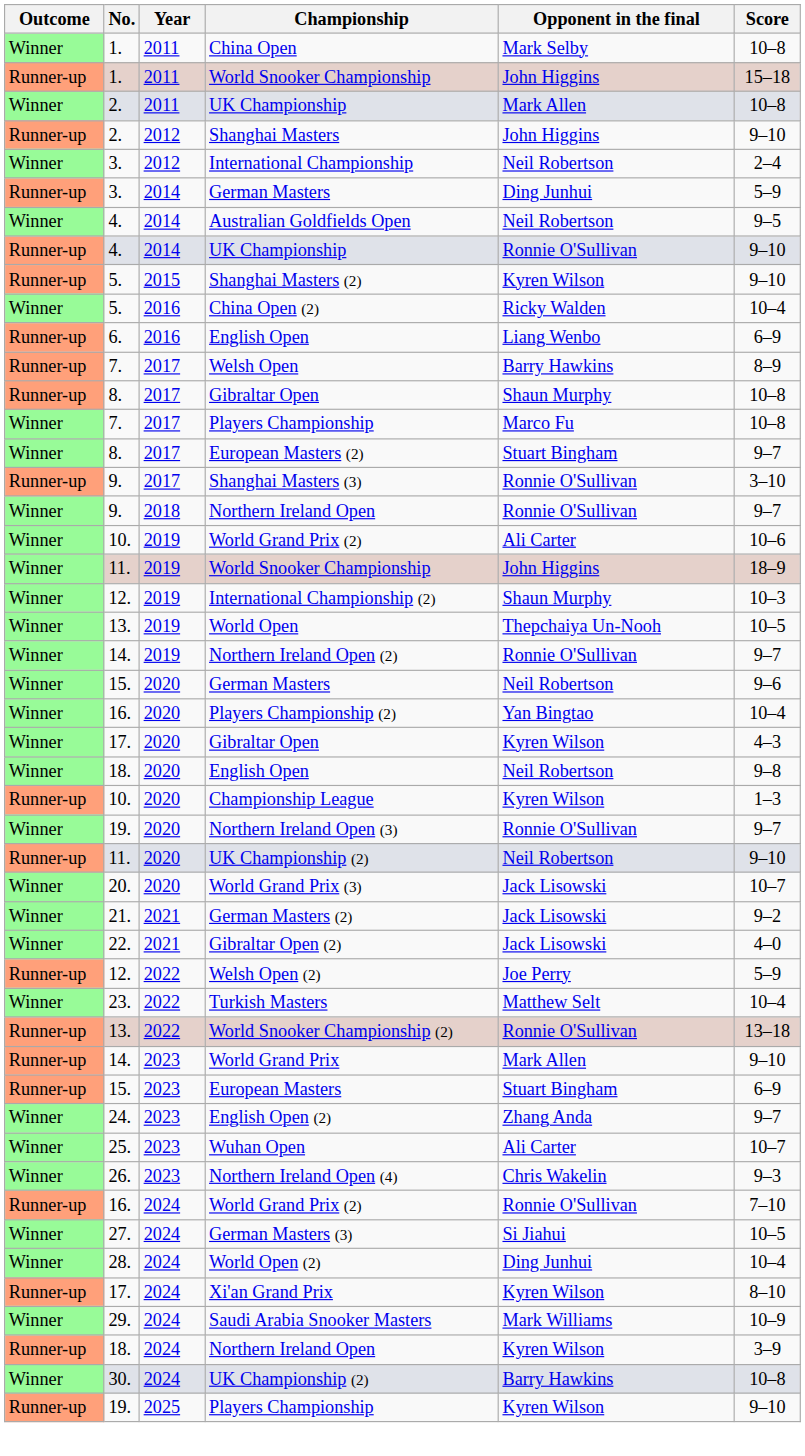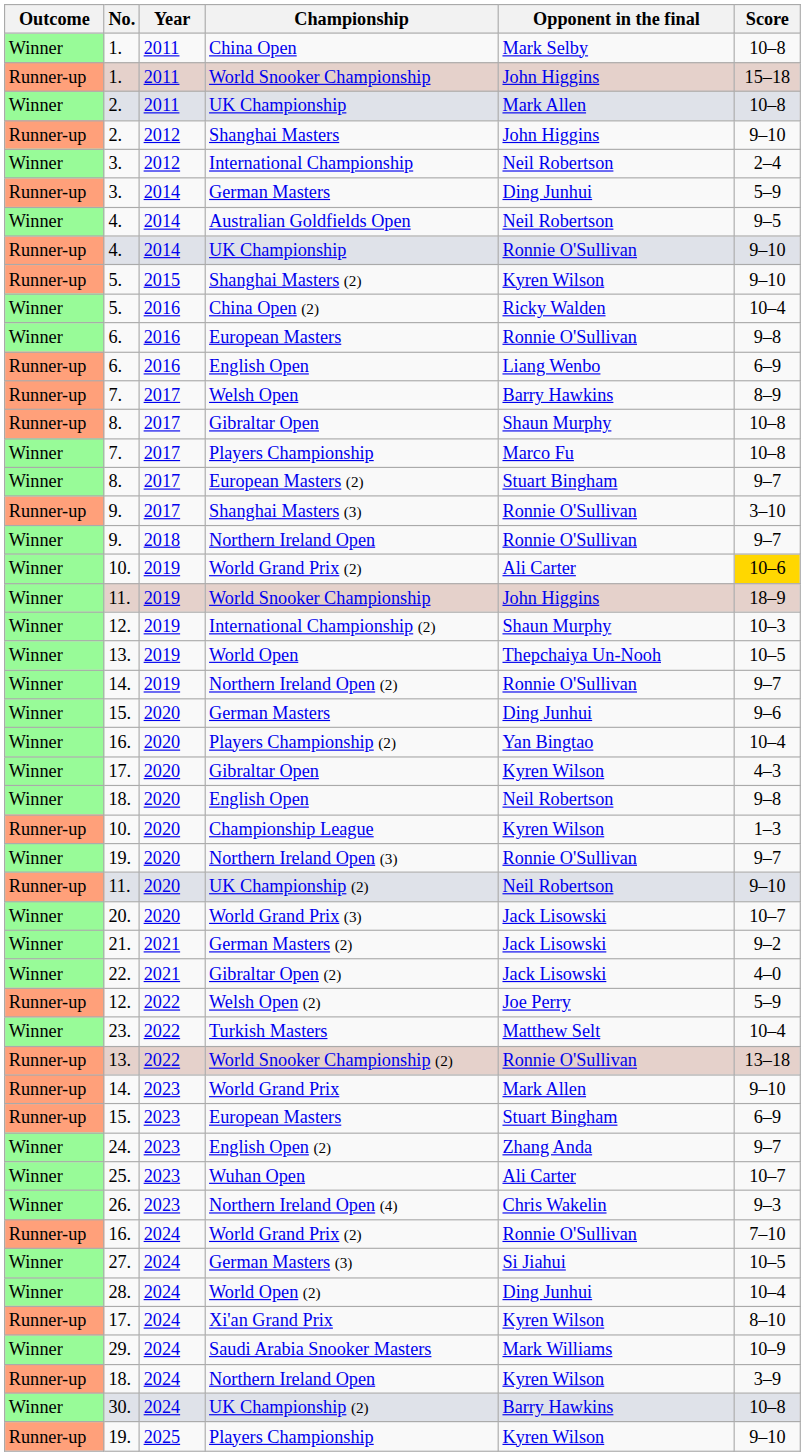 <table class="wikitable sortable">
 <tr>
 <th scope="col" style="width:80px;">Outcome</th>
 <th scope="col" style="width:20px;">No.</th>
 <th scope="col" style="width:50px;">Year</th>
 <th scope="col" style="width:250px;">Championship</th>
 <th scope="col" style="width:200px;">Opponent in the final</th>
 <th scope="col" style="width:50px;">Score</th>
 </tr>
 <tr>
 <td style="background:#98fb98;">Winner</td>
 <td>1.</td>
 <td><a href='#'>2011</a></td>
 <td><a href='#'>China Open</a></td>
 <td> <a href='#'>Mark Selby</a></td>
 <td style="text-align:center;">10–8</td>
 </tr>
 <tr style="background:#e5d1cb;">
 <td style="background:#ffa07a;">Runner-up</td>
 <td>1.</td>
 <td><a href='#'>2011</a></td>
 <td><a href='#'>World Snooker Championship</a></td>
 <td> <a href='#'>John Higgins</a></td>
 <td style="text-align:center;">15–18</td>
 </tr>
 <tr style="background:#dfe2e9;">
 <td style="background:#98fb98;">Winner</td>
 <td>2.</td>
 <td><a href='#'>2011</a></td>
 <td><a href='#'>UK Championship</a></td>
 <td> <a href='#'>Mark Allen</a></td>
 <td style="text-align:center;">10–8</td>
 </tr>
 <tr>
 <td style="background:#ffa07a;">Runner-up</td>
 <td>2.</td>
 <td><a href='#'>2012</a></td>
 <td><a href='#'>Shanghai Masters</a></td>
 <td> <a href='#'>John Higgins</a></td>
 <td style="text-align:center;">9–10</td>
 </tr>
 <tr>
 <td style="background:#98fb98;">Winner</td>
 <td>3.</td>
 <td><a href='#'>2012</a></td>
 <td><a href='#'>International Championship</a></td>
 <td> <a href='#'>Neil Robertson</a></td>
 <td style="text-align:center;">2–4</td>
 </tr>
 <tr>
 <td style="background:#ffa07a;">Runner-up</td>
 <td>3.</td>
 <td><a href='#'>2014</a></td>
 <td><a href='#'>German Masters</a></td>
 <td> <a href='#'>Ding Junhui</a></td>
 <td style="text-align:center;">5–9</td>
 </tr>
 <tr>
 <td style="background:#98fb98;">Winner</td>
 <td>4.</td>
 <td><a href='#'>2014</a></td>
 <td><a href='#'>Australian Goldfields Open</a></td>
 <td> <a href='#'>Neil Robertson</a></td>
 <td style="text-align:center;">9–5</td>
 </tr>
 <tr style="background:#dfe2e9;">
 <td style="background:#ffa07a;">Runner-up</td>
 <td>4.</td>
 <td><a href='#'>2014</a></td>
 <td><a href='#'>UK Championship</a></td>
 <td> <a href='#'>Ronnie O'Sullivan</a></td>
 <td style="text-align:center;">9–10</td>
 </tr>
 <tr>
 <td style="background:#ffa07a;">Runner-up</td>
 <td>5.</td>
 <td><a href='#'>2015</a></td>
 <td><a href='#'>Shanghai Masters</a> <small>(2)</small></td>
 <td> <a href='#'>Kyren Wilson</a></td>
 <td style="text-align:center;">9–10</td>
 </tr>
 <tr>
 <td style="background:#98fb98;">Winner</td>
 <td>5.</td>
 <td><a href='#'>2016</a></td>
 <td><a href='#'>China Open</a> <small>(2)</small></td>
 <td> <a href='#'>Ricky Walden</a></td>
 <td style="text-align:center;">10–4</td>
 </tr>
 <tr>
+<td style="background:#98fb98;">Winner</td>
+<td>6.</td>
+<td><a href='#'>2016</a></td>
+<td><a href='#'>European Masters</a></td>
+<td> <a href='#'>Ronnie O'Sullivan</a></td>
+<td style="text-align:center;">9–8</td>
+</tr>
+<tr>
 <td style="background:#ffa07a;">Runner-up</td>
 <td>6.</td>
 <td><a href='#'>2016</a></td>
 <td><a href='#'>English Open</a></td>
 <td> <a href='#'>Liang Wenbo</a></td>
 <td style="text-align:center;">6–9</td>
 </tr>
 <tr>
 <td style="background:#ffa07a;">Runner-up</td>
 <td>7.</td>
 <td><a href='#'>2017</a></td>
 <td><a href='#'>Welsh Open</a></td>
 <td> <a href='#'>Barry Hawkins</a></td>
 <td style="text-align:center;">8–9</td>
 </tr>
 <tr>
 <td style="background:#ffa07a;">Runner-up</td>
 <td>8.</td>
 <td><a href='#'>2017</a></td>
 <td><a href='#'>Gibraltar Open</a></td>
 <td> <a href='#'>Shaun Murphy</a></td>
 <td style="text-align:center;">10–8</td>
 </tr>
 <tr>
 <td style="background:#98fb98;">Winner</td>
 <td>7.</td>
 <td><a href='#'>2017</a></td>
 <td><a href='#'>Players Championship</a></td>
 <td> <a href='#'>Marco Fu</a></td>
 <td style="text-align:center;">10–8</td>
 </tr>
 <tr>
 <td style="background:#98fb98;">Winner</td>
 <td>8.</td>
 <td><a href='#'>2017</a></td>
 <td><a href='#'>European Masters</a> <small>(2)</small></td>
 <td> <a href='#'>Stuart Bingham</a></td>
 <td style="text-align:center;">9–7</td>
 </tr>
 <tr>
 <td style="background:#ffa07a;">Runner-up</td>
 <td>9.</td>
 <td><a href='#'>2017</a></td>
 <td><a href='#'>Shanghai Masters</a> <small>(3)</small></td>
 <td> <a href='#'>Ronnie O'Sullivan</a></td>
 <td style="text-align:center;">3–10</td>
 </tr>
 <tr>
 <td style="background:#98fb98;">Winner</td>
 <td>9.</td>
 <td><a href='#'>2018</a></td>
 <td><a href='#'>Northern Ireland Open</a></td>
 <td> <a href='#'>Ronnie O'Sullivan</a></td>
 <td style="text-align:center;">9–7</td>
 </tr>
 <tr>
 <td style="background:#98fb98;">Winner</td>
 <td>10.</td>
 <td><a href='#'>2019</a></td>
 <td><a href='#'>World Grand Prix</a> <small>(2)</small></td>
 <td> <a href='#'>Ali Carter</a></td>
-<td style="text-align:center;">10–6</td>
+<td style="background: gold; text-align:center;">10–6</td>
 </tr>
 <tr style="background:#e5d1cb;">
 <td style="background:#98fb98;">Winner</td>
 <td>11.</td>
 <td><a href='#'>2019</a></td>
 <td><a href='#'>World Snooker Championship</a></td>
 <td> <a href='#'>John Higgins</a></td>
 <td style="text-align:center;">18–9</td>
 </tr>
 <tr>
 <td style="background:#98fb98;">Winner</td>
 <td>12.</td>
 <td><a href='#'>2019</a></td>
 <td><a href='#'>International Championship</a> <small>(2)</small></td>
 <td> <a href='#'>Shaun Murphy</a></td>
 <td style="text-align:center;">10–3</td>
 </tr>
 <tr>
 <td style="background:#98fb98;">Winner</td>
 <td>13.</td>
 <td><a href='#'>2019</a></td>
 <td><a href='#'>World Open</a></td>
 <td> <a href='#'>Thepchaiya Un-Nooh</a></td>
 <td style="text-align:center;">10–5</td>
 </tr>
 <tr>
 <td style="background:#98fb98;">Winner</td>
 <td>14.</td>
 <td><a href='#'>2019</a></td>
 <td><a href='#'>Northern Ireland Open</a> <small>(2)</small></td>
 <td> <a href='#'>Ronnie O'Sullivan</a></td>
 <td style="text-align:center;">9–7</td>
 </tr>
 <tr>
 <td style="background:#98fb98;">Winner</td>
 <td>15.</td>
 <td><a href='#'>2020</a></td>
 <td><a href='#'>German Masters</a></td>
-<td> <a href='#'>Neil Robertson</a></td>
+<td> <a href='#'>Ding Junhui</a></td>
 <td style="text-align:center;">9–6</td>
 </tr>
 <tr>
 <td style="background:#98fb98;">Winner</td>
 <td>16.</td>
 <td><a href='#'>2020</a></td>
 <td><a href='#'>Players Championship</a> <small>(2)</small></td>
 <td> <a href='#'>Yan Bingtao</a></td>
 <td style="text-align:center;">10–4</td>
 </tr>
 <tr>
 <td style="background:#98fb98;">Winner</td>
 <td>17.</td>
 <td><a href='#'>2020</a></td>
 <td><a href='#'>Gibraltar Open</a></td>
 <td> <a href='#'>Kyren Wilson</a></td>
 <td style="text-align:center;">4–3</td>
 </tr>
 <tr>
 <td style="background:#98fb98;">Winner</td>
 <td>18.</td>
 <td><a href='#'>2020</a></td>
 <td><a href='#'>English Open</a></td>
 <td> <a href='#'>Neil Robertson</a></td>
 <td style="text-align:center;">9–8</td>
 </tr>
 <tr>
 <td style="background:#ffa07a;">Runner-up</td>
 <td>10.</td>
 <td><a href='#'>2020</a></td>
 <td><a href='#'>Championship League</a></td>
 <td> <a href='#'>Kyren Wilson</a></td>
 <td style="text-align:center;">1–3</td>
 </tr>
 <tr>
 <td style="background:#98fb98;">Winner</td>
 <td>19.</td>
 <td><a href='#'>2020</a></td>
 <td><a href='#'>Northern Ireland Open</a> <small>(3)</small></td>
 <td> <a href='#'>Ronnie O'Sullivan</a></td>
 <td style="text-align:center;">9–7</td>
 </tr>
 <tr style="background:#dfe2e9;">
 <td style="background:#ffa07a;">Runner-up</td>
 <td>11.</td>
 <td><a href='#'>2020</a></td>
 <td><a href='#'>UK Championship</a> <small>(2)</small></td>
 <td> <a href='#'>Neil Robertson</a></td>
 <td style="text-align:center;">9–10</td>
 </tr>
 <tr>
 <td style="background:#98fb98;">Winner</td>
 <td>20.</td>
 <td><a href='#'>2020</a></td>
 <td><a href='#'>World Grand Prix</a> <small>(3)</small></td>
 <td> <a href='#'>Jack Lisowski</a></td>
 <td style="text-align:center;">10–7</td>
 </tr>
 <tr>
 <td style="background:#98fb98;">Winner</td>
 <td>21.</td>
 <td><a href='#'>2021</a></td>
 <td><a href='#'>German Masters</a> <small>(2)</small></td>
 <td> <a href='#'>Jack Lisowski</a></td>
 <td style="text-align:center;">9–2</td>
 </tr>
 <tr>
 <td style="background:#98fb98;">Winner</td>
 <td>22.</td>
 <td><a href='#'>2021</a></td>
 <td><a href='#'>Gibraltar Open</a> <small>(2)</small></td>
 <td> <a href='#'>Jack Lisowski</a></td>
 <td style="text-align:center;">4–0</td>
 </tr>
 <tr>
 <td style="background:#ffa07a;">Runner-up</td>
 <td>12.</td>
 <td><a href='#'>2022</a></td>
 <td><a href='#'>Welsh Open</a> <small>(2)</small></td>
 <td> <a href='#'>Joe Perry</a></td>
 <td style="text-align:center;">5–9</td>
 </tr>
 <tr>
 <td style="background:#98fb98;">Winner</td>
 <td>23.</td>
 <td><a href='#'>2022</a></td>
 <td><a href='#'>Turkish Masters</a></td>
 <td> <a href='#'>Matthew Selt</a></td>
 <td style="text-align:center;">10–4</td>
 </tr>
 <tr style="background:#e5d1cb;">
 <td style="background:#ffa07a;">Runner-up</td>
 <td>13.</td>
 <td><a href='#'>2022</a></td>
 <td><a href='#'>World Snooker Championship</a> <small>(2)</small></td>
 <td> <a href='#'>Ronnie O'Sullivan</a></td>
 <td style="text-align:center;">13–18</td>
 </tr>
 <tr>
 <td style="background:#ffa07a;">Runner-up</td>
 <td>14.</td>
 <td><a href='#'>2023</a></td>
 <td><a href='#'>World Grand Prix</a></td>
 <td> <a href='#'>Mark Allen</a></td>
 <td style="text-align:center;">9–10</td>
 </tr>
 <tr>
 <td style="background:#ffa07a;">Runner-up</td>
 <td>15.</td>
 <td><a href='#'>2023</a></td>
 <td><a href='#'>European Masters</a></td>
 <td> <a href='#'>Stuart Bingham</a></td>
 <td style="text-align:center;">6–9</td>
 </tr>
 <tr>
 <td style="background:#98fb98;">Winner</td>
 <td>24.</td>
 <td><a href='#'>2023</a></td>
 <td><a href='#'>English Open</a> <small>(2)</small></td>
 <td> <a href='#'>Zhang Anda</a></td>
 <td style="text-align:center;">9–7</td>
 </tr>
 <tr>
 <td style="background:#98fb98;">Winner</td>
 <td>25.</td>
 <td><a href='#'>2023</a></td>
 <td><a href='#'>Wuhan Open</a></td>
 <td> <a href='#'>Ali Carter</a></td>
 <td style="text-align:center;">10–7</td>
 </tr>
 <tr>
 <td style="background:#98fb98;">Winner</td>
 <td>26.</td>
 <td><a href='#'>2023</a></td>
 <td><a href='#'>Northern Ireland Open</a> <small>(4)</small></td>
 <td> <a href='#'>Chris Wakelin</a></td>
 <td style="text-align:center;">9–3</td>
 </tr>
 <tr>
 <td style="background:#ffa07a;">Runner-up</td>
 <td>16.</td>
 <td><a href='#'>2024</a></td>
 <td><a href='#'>World Grand Prix</a> <small>(2)</small></td>
 <td> <a href='#'>Ronnie O'Sullivan</a></td>
 <td style="text-align:center;">7–10</td>
 </tr>
 <tr>
 <td style="background:#98fb98;">Winner</td>
 <td>27.</td>
 <td><a href='#'>2024</a></td>
 <td><a href='#'>German Masters</a> <small>(3)</small></td>
 <td> <a href='#'>Si Jiahui</a></td>
 <td style="text-align:center;">10–5</td>
 </tr>
 <tr>
 <td style="background:#98fb98;">Winner</td>
 <td>28.</td>
 <td><a href='#'>2024</a></td>
 <td><a href='#'>World Open</a> <small>(2)</small></td>
 <td> <a href='#'>Ding Junhui</a></td>
 <td style="text-align:center;">10–4</td>
 </tr>
 <tr>
 <td style="background:#ffa07a;">Runner-up</td>
 <td>17.</td>
 <td><a href='#'>2024</a></td>
 <td><a href='#'>Xi'an Grand Prix</a></td>
 <td> <a href='#'>Kyren Wilson</a></td>
 <td style="text-align:center;">8–10</td>
 </tr>
 <tr>
 <td style="background:#98fb98;">Winner</td>
 <td>29.</td>
 <td><a href='#'>2024</a></td>
 <td><a href='#'>Saudi Arabia Snooker Masters</a></td>
 <td> <a href='#'>Mark Williams</a></td>
 <td style="text-align:center;">10–9</td>
 </tr>
 <tr>
 <td style="background:#ffa07a;">Runner-up</td>
 <td>18.</td>
 <td><a href='#'>2024</a></td>
 <td><a href='#'>Northern Ireland Open</a></td>
 <td> <a href='#'>Kyren Wilson</a></td>
 <td style="text-align:center;">3–9</td>
 </tr>
 <tr style="background:#dfe2e9;">
 <td style="background:#98fb98;">Winner</td>
 <td>30.</td>
 <td><a href='#'>2024</a></td>
 <td><a href='#'>UK Championship</a> <small>(2)</small></td>
 <td> <a href='#'>Barry Hawkins</a></td>
 <td style="text-align:center;">10–8</td>
 </tr>
 <tr>
 <td style="background:#ffa07a;">Runner-up</td>
 <td>19.</td>
 <td><a href='#'>2025</a></td>
 <td><a href='#'>Players Championship</a></td>
 <td> <a href='#'>Kyren Wilson</a></td>
 <td style="text-align:center;">9–10</td>
 </tr>
 </table>
